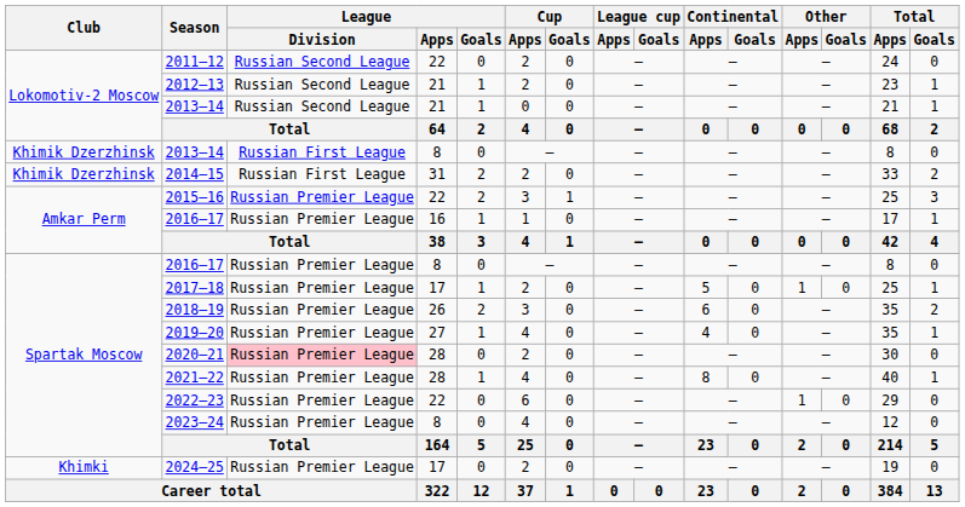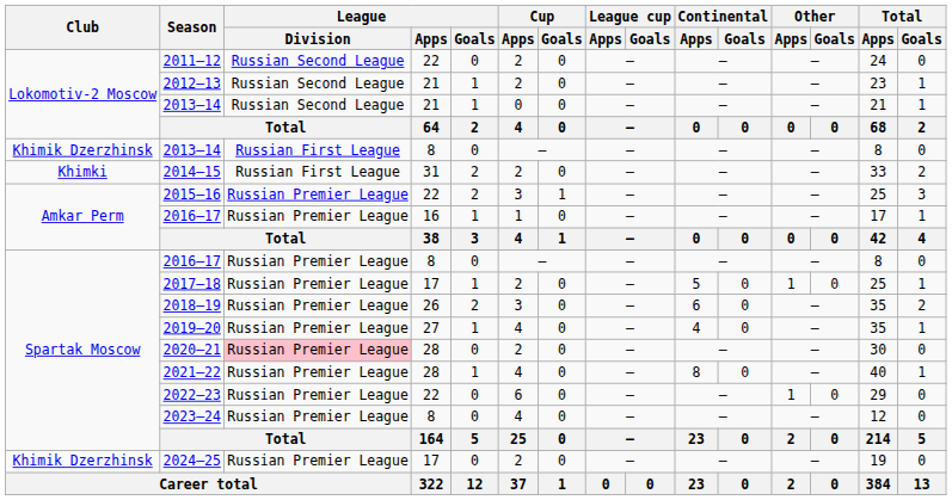 <table class="wikitable" style="text-align: center;">
 <tr>
 <th rowspan=2>Club</th>
 <th rowspan=2>Season</th>
 <th colspan=3>League</th>
 <th colspan=2>Cup</th>
 <th colspan=2>League cup</th>
 <th colspan=2>Continental</th>
 <th colspan=2>Other</th>
 <th colspan=2>Total</th>
 </tr>
 <tr>
 <th>Division</th>
 <th>Apps</th>
 <th>Goals</th>
 <th>Apps</th>
 <th>Goals</th>
 <th>Apps</th>
 <th>Goals</th>
 <th>Apps</th>
 <th>Goals</th>
 <th>Apps</th>
 <th>Goals</th>
 <th>Apps</th>
 <th>Goals</th>
 </tr>
 <tr>
 <td rowspan=4><a href='#'>Lokomotiv-2 Moscow</a></td>
 <td><a href='#'>2011–12</a></td>
 <td><a href='#'>Russian Second League</a></td>
 <td>22</td>
 <td>0</td>
 <td>2</td>
 <td>0</td>
 <td colspan=2>—</td>
 <td colspan=2>—</td>
 <td colspan=2>—</td>
 <td>24</td>
 <td>0</td>
 </tr>
 <tr>
 <td><a href='#'>2012–13</a></td>
 <td>Russian Second League</td>
 <td>21</td>
 <td>1</td>
 <td>2</td>
 <td>0</td>
 <td colspan=2>—</td>
 <td colspan=2>—</td>
 <td colspan=2>—</td>
 <td>23</td>
 <td>1</td>
 </tr>
 <tr>
 <td><a href='#'>2013–14</a></td>
 <td>Russian Second League</td>
 <td>21</td>
 <td>1</td>
 <td>0</td>
 <td>0</td>
 <td colspan=2>—</td>
 <td colspan=2>—</td>
 <td colspan=2>—</td>
 <td>21</td>
 <td>1</td>
 </tr>
 <tr>
 <th colspan=2>Total</th>
 <th>64</th>
 <th>2</th>
 <th>4</th>
 <th>0</th>
 <th colspan=2>—</th>
 <th>0</th>
 <th>0</th>
 <th>0</th>
 <th>0</th>
 <th>68</th>
 <th>2</th>
 </tr>
 <tr>
 <td><a href='#'>Khimik Dzerzhinsk</a></td>
 <td><a href='#'>2013–14</a></td>
 <td><a href='#'>Russian First League</a></td>
 <td>8</td>
 <td>0</td>
 <td colspan=2>—</td>
 <td colspan=2>—</td>
 <td colspan=2>—</td>
 <td colspan=2>—</td>
 <td>8</td>
 <td>0</td>
 </tr>
 <tr>
-<td><a href='#'>Khimik Dzerzhinsk</a></td>
+<td><a href='#'>Khimki</a></td>
 <td><a href='#'>2014–15</a></td>
 <td>Russian First League</td>
 <td>31</td>
 <td>2</td>
 <td>2</td>
 <td>0</td>
 <td colspan=2>—</td>
 <td colspan=2>—</td>
 <td colspan=2>—</td>
 <td>33</td>
 <td>2</td>
 </tr>
 <tr>
 <td rowspan=3><a href='#'>Amkar Perm</a></td>
 <td><a href='#'>2015–16</a></td>
 <td><a href='#'>Russian Premier League</a></td>
 <td>22</td>
 <td>2</td>
 <td>3</td>
 <td>1</td>
 <td colspan=2>—</td>
 <td colspan=2>—</td>
 <td colspan=2>—</td>
 <td>25</td>
 <td>3</td>
 </tr>
 <tr>
 <td><a href='#'>2016–17</a></td>
 <td>Russian Premier League</td>
 <td>16</td>
 <td>1</td>
 <td>1</td>
 <td>0</td>
 <td colspan=2>—</td>
 <td colspan=2>—</td>
 <td colspan=2>—</td>
 <td>17</td>
 <td>1</td>
 </tr>
 <tr>
 <th colspan=2>Total</th>
 <th>38</th>
 <th>3</th>
 <th>4</th>
 <th>1</th>
 <th colspan=2>—</th>
 <th>0</th>
 <th>0</th>
 <th>0</th>
 <th>0</th>
 <th>42</th>
 <th>4</th>
 </tr>
 <tr>
 <td rowspan=9><a href='#'>Spartak Moscow</a></td>
 <td><a href='#'>2016–17</a></td>
 <td>Russian Premier League</td>
 <td>8</td>
 <td>0</td>
 <td colspan=2>—</td>
 <td colspan=2>—</td>
 <td colspan=2>—</td>
 <td colspan=2>—</td>
 <td>8</td>
 <td>0</td>
 </tr>
 <tr>
 <td><a href='#'>2017–18</a></td>
 <td>Russian Premier League</td>
 <td>17</td>
 <td>1</td>
 <td>2</td>
 <td>0</td>
 <td colspan=2>—</td>
 <td>5</td>
 <td>0</td>
 <td>1</td>
 <td>0</td>
 <td>25</td>
 <td>1</td>
 </tr>
 <tr>
 <td><a href='#'>2018–19</a></td>
 <td>Russian Premier League</td>
 <td>26</td>
 <td>2</td>
 <td>3</td>
 <td>0</td>
 <td colspan=2>—</td>
 <td>6</td>
 <td>0</td>
 <td colspan=2>—</td>
 <td>35</td>
 <td>2</td>
 </tr>
 <tr>
 <td><a href='#'>2019–20</a></td>
 <td>Russian Premier League</td>
 <td>27</td>
 <td>1</td>
 <td>4</td>
 <td>0</td>
 <td colspan=2>—</td>
 <td>4</td>
 <td>0</td>
 <td colspan=2>—</td>
 <td>35</td>
 <td>1</td>
 </tr>
 <tr>
 <td><a href='#'>2020–21</a></td>
 <td style="background: pink;">Russian Premier League</td>
 <td>28</td>
 <td>0</td>
 <td>2</td>
 <td>0</td>
 <td colspan=2>—</td>
 <td colspan=2>—</td>
 <td colspan=2>—</td>
 <td>30</td>
 <td>0</td>
 </tr>
 <tr>
 <td><a href='#'>2021–22</a></td>
 <td>Russian Premier League</td>
 <td>28</td>
 <td>1</td>
 <td>4</td>
 <td>0</td>
 <td colspan=2>—</td>
 <td>8</td>
 <td>0</td>
 <td colspan=2>—</td>
 <td>40</td>
 <td>1</td>
 </tr>
 <tr>
 <td><a href='#'>2022–23</a></td>
 <td>Russian Premier League</td>
 <td>22</td>
 <td>0</td>
 <td>6</td>
 <td>0</td>
 <td colspan=2>—</td>
 <td colspan=2>—</td>
 <td>1</td>
 <td>0</td>
 <td>29</td>
 <td>0</td>
 </tr>
 <tr>
 <td><a href='#'>2023–24</a></td>
 <td>Russian Premier League</td>
 <td>8</td>
 <td>0</td>
 <td>4</td>
 <td>0</td>
 <td colspan=2>—</td>
 <td colspan=2>—</td>
 <td colspan=2>—</td>
 <td>12</td>
 <td>0</td>
 </tr>
 <tr>
 <th colspan=2>Total</th>
 <th>164</th>
 <th>5</th>
 <th>25</th>
 <th>0</th>
 <th colspan=2>—</th>
 <th>23</th>
 <th>0</th>
 <th>2</th>
 <th>0</th>
 <th>214</th>
 <th>5</th>
 </tr>
 <tr>
-<td><a href='#'>Khimki</a></td>
+<td><a href='#'>Khimik Dzerzhinsk</a></td>
 <td><a href='#'>2024–25</a></td>
 <td>Russian Premier League</td>
 <td>17</td>
 <td>0</td>
 <td>2</td>
 <td>0</td>
 <td colspan=2>—</td>
 <td colspan=2>—</td>
 <td colspan=2>—</td>
 <td>19</td>
 <td>0</td>
 </tr>
 <tr>
 <th colspan=3>Career total</th>
 <th>322</th>
 <th>12</th>
 <th>37</th>
 <th>1</th>
 <th>0</th>
 <th>0</th>
 <th>23</th>
 <th>0</th>
 <th>2</th>
 <th>0</th>
 <th>384</th>
 <th>13</th>
 </tr>
 </table>
